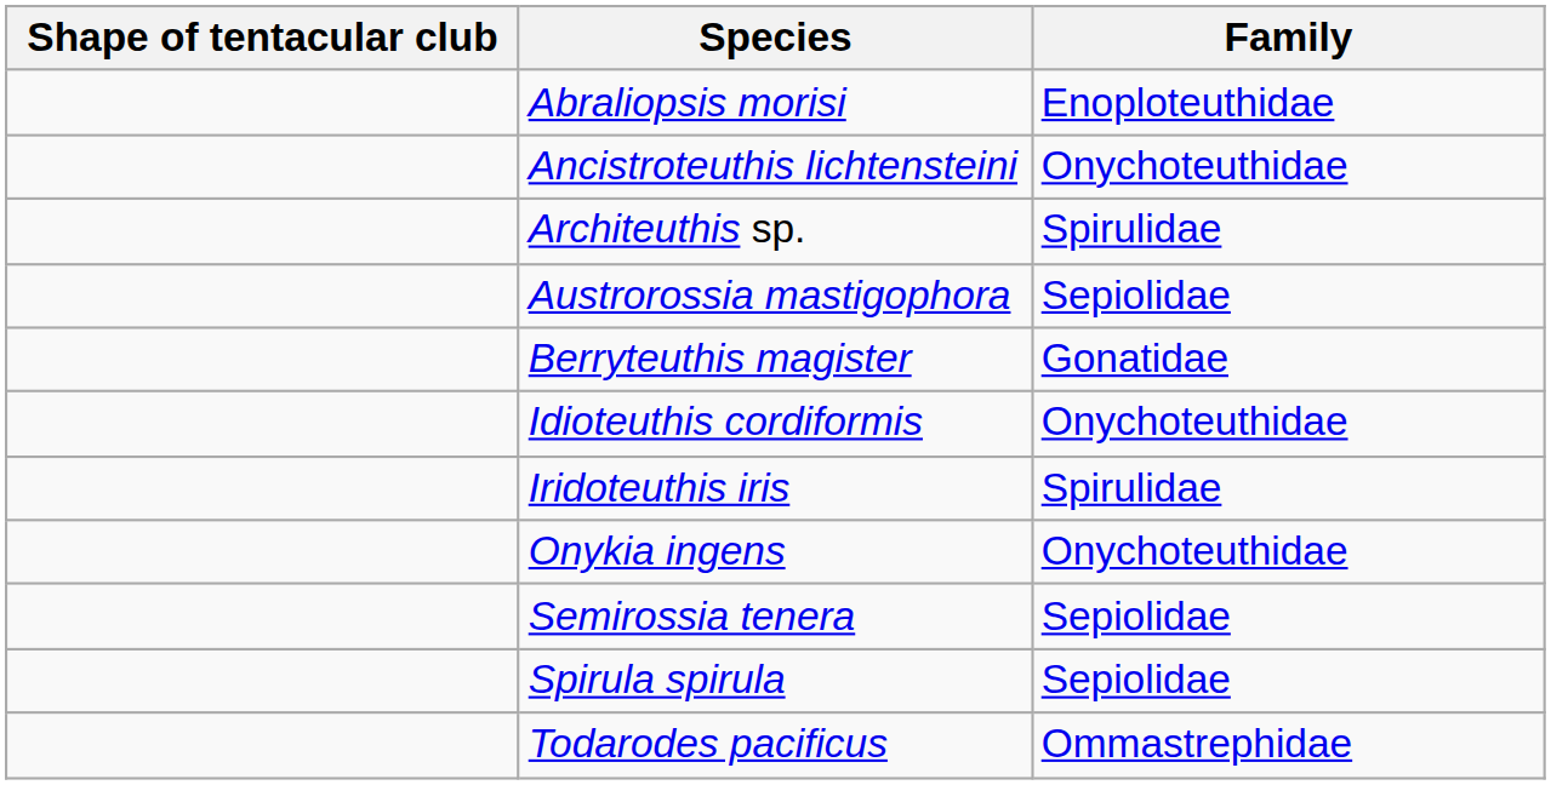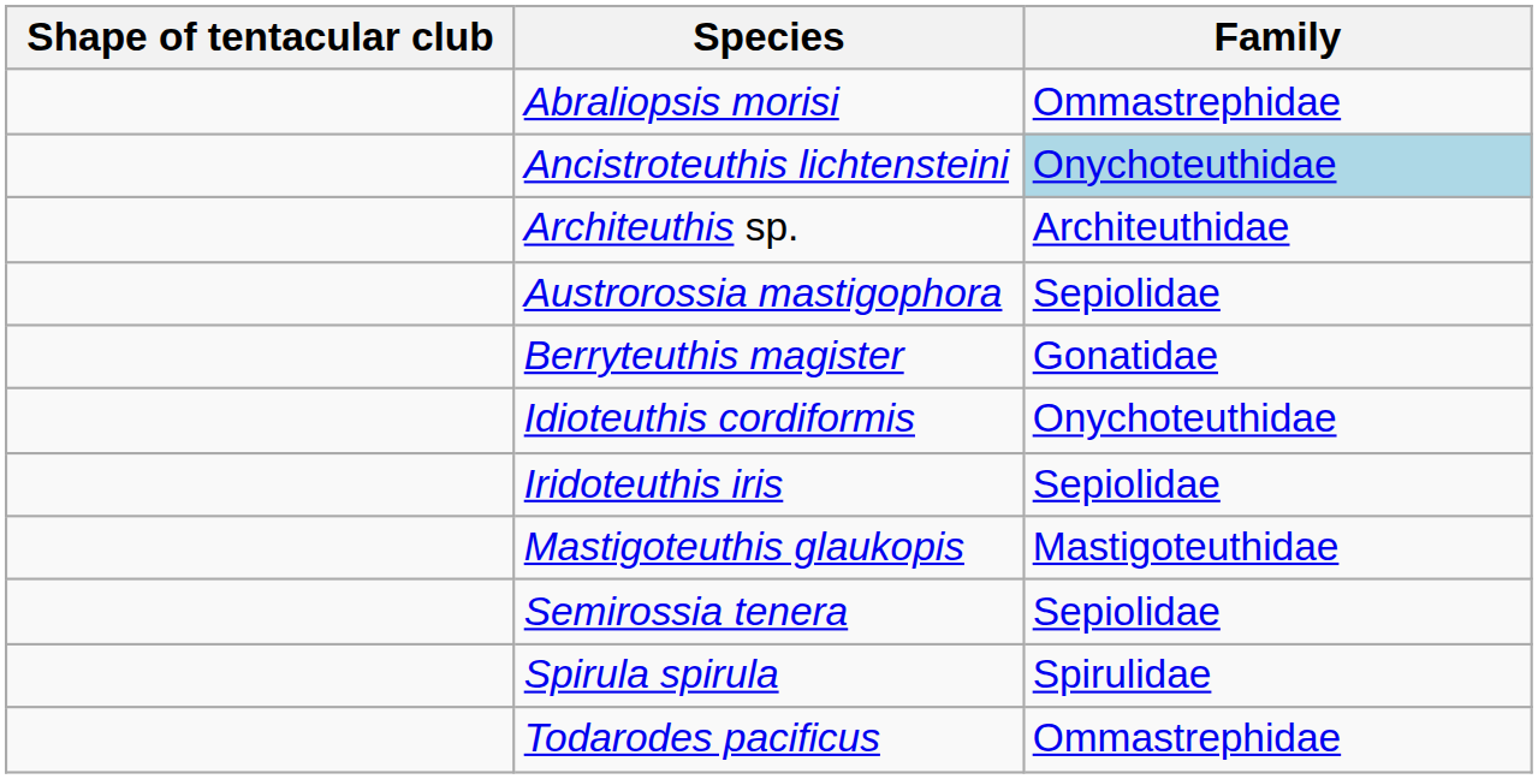 <table class="wikitable">
 <tr>
 <th width=33%>Shape of tentacular club</th>
 <th width=33%>Species</th>
 <th width=33%>Family</th>
 </tr>
 <tr>
 <td></td>
 <td><em><a href='#'>Abraliopsis morisi</a></em></td>
-<td><a href='#'>Enoploteuthidae</a></td>
+<td><a href='#'>Ommastrephidae</a></td>
 </tr>
 <tr>
 <td></td>
 <td><em><a href='#'>Ancistroteuthis lichtensteini</a></em></td>
-<td><a href='#'>Onychoteuthidae</a></td>
+<td style="background: lightblue;"><a href='#'>Onychoteuthidae</a></td>
 </tr>
 <tr>
 <td></td>
 <td><em><a href='#'>Architeuthis</a></em> sp.</td>
-<td><a href='#'>Spirulidae</a></td>
+<td><a href='#'>Architeuthidae</a></td>
 </tr>
 <tr>
 <td></td>
 <td><em><a href='#'>Austrorossia mastigophora</a></em></td>
 <td><a href='#'>Sepiolidae</a></td>
 </tr>
 <tr>
 <td></td>
 <td><em><a href='#'>Berryteuthis magister</a></em></td>
 <td><a href='#'>Gonatidae</a></td>
 </tr>
 <tr>
 <td></td>
 <td><em><a href='#'>Idioteuthis cordiformis</a></em></td>
 <td><a href='#'>Onychoteuthidae</a></td>
 </tr>
 <tr>
 <td></td>
 <td><em><a href='#'>Iridoteuthis iris</a></em></td>
-<td><a href='#'>Spirulidae</a></td>
+<td><a href='#'>Sepiolidae</a></td>
 </tr>
 <tr>
 <td></td>
-<td><em><a href='#'>Onykia ingens</a></em></td>
-<td><a href='#'>Onychoteuthidae</a></td>
+<td><em><a href='#'>Mastigoteuthis glaukopis</a></em></td>
+<td><a href='#'>Mastigoteuthidae</a></td>
 </tr>
 <tr>
 <td></td>
 <td><em><a href='#'>Semirossia tenera</a></em></td>
 <td><a href='#'>Sepiolidae</a></td>
 </tr>
 <tr>
 <td></td>
 <td><em><a href='#'>Spirula spirula</a></em></td>
-<td><a href='#'>Sepiolidae</a></td>
+<td><a href='#'>Spirulidae</a></td>
 </tr>
 <tr>
 <td></td>
 <td><em><a href='#'>Todarodes pacificus</a></em></td>
 <td><a href='#'>Ommastrephidae</a></td>
 </tr>
 </table>
